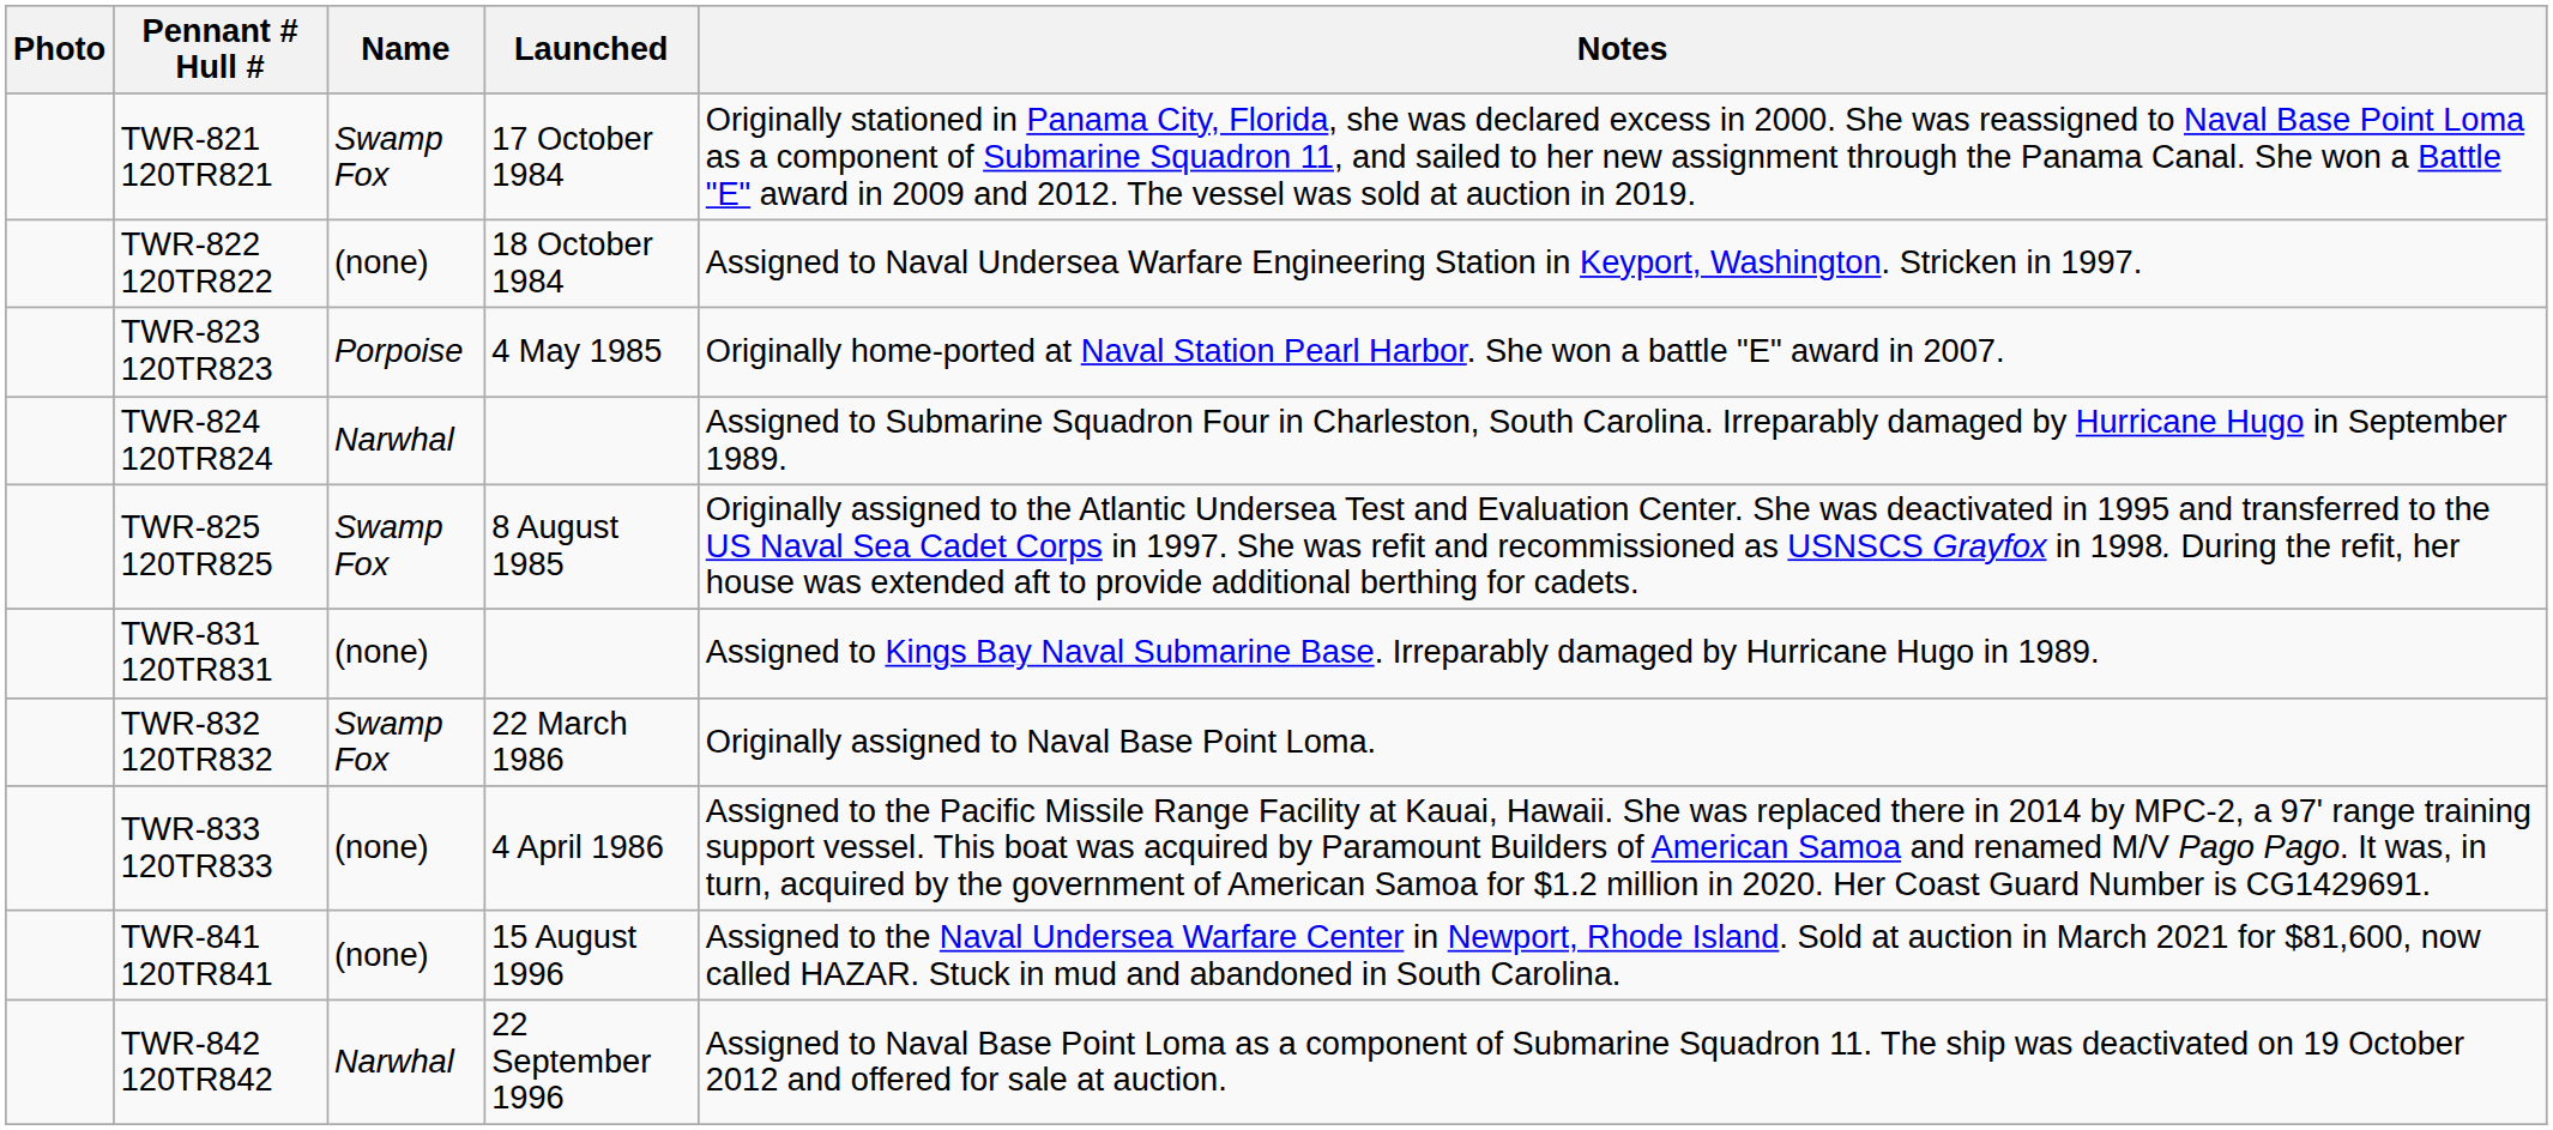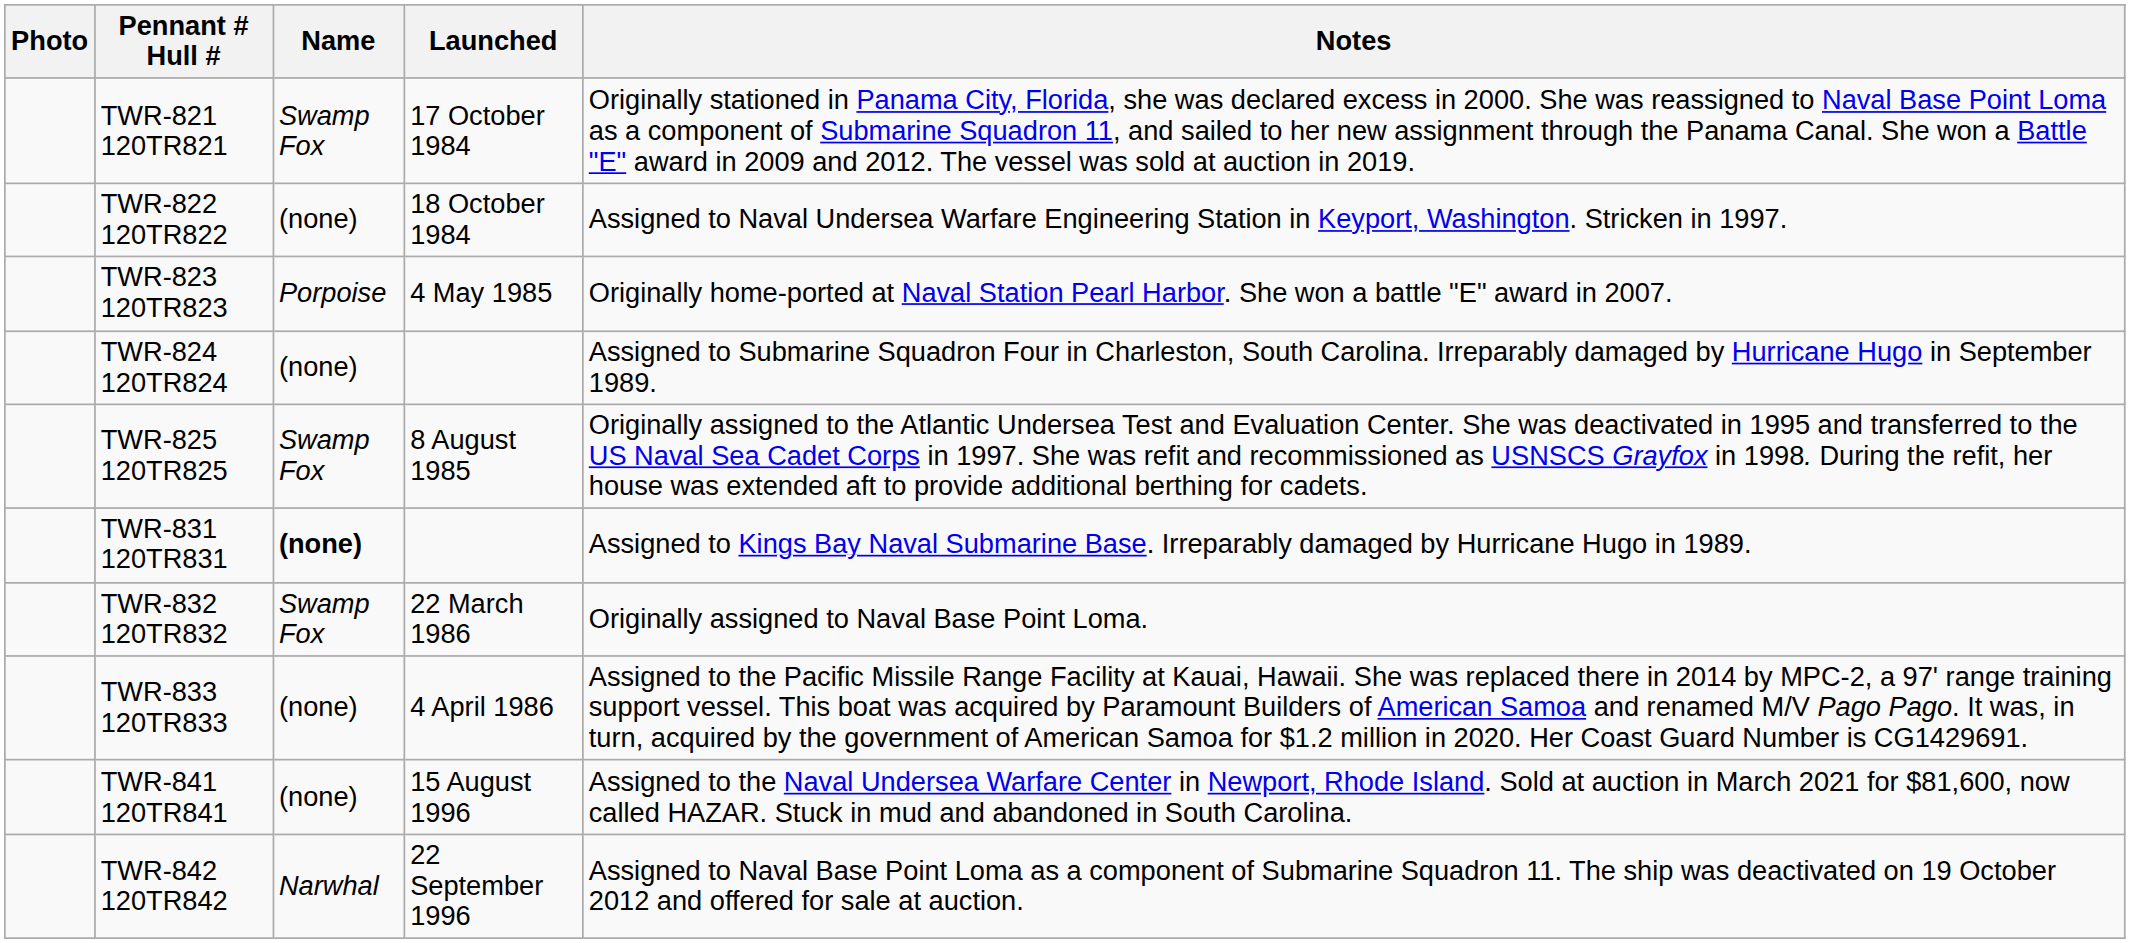 <table class="wikitable">
 <tr>
 <th>Photo</th>
 <th>Pennant #<br>Hull  #</th>
 <th>Name</th>
 <th>Launched</th>
 <th>Notes</th>
 </tr>
 <tr>
 <td></td>
 <td>TWR-821 120TR821</td>
 <td><em>Swamp Fox</em></td>
 <td>17 October 1984</td>
 <td>Originally stationed in <a href='#'>Panama City, Florida</a>, she was declared excess in 2000.  She was reassigned to <a href='#'>Naval Base Point Loma</a> as a component of <a href='#'>Submarine Squadron 11</a>, and sailed to her new assignment through the Panama Canal.  She won a <a href='#'>Battle "E"</a> award in 2009 and 2012. The vessel was sold at auction in 2019.</td>
 </tr>
 <tr>
 <td></td>
 <td>TWR-822<br>120TR822</td>
 <td>(none)</td>
 <td>18 October 1984</td>
 <td>Assigned to Naval Undersea Warfare Engineering Station in <a href='#'>Keyport, Washington</a>.  Stricken in 1997.</td>
 </tr>
 <tr>
 <td></td>
 <td>TWR-823<br>120TR823</td>
 <td><em>Porpoise</em></td>
 <td>4 May 1985</td>
 <td>Originally home-ported at <a href='#'>Naval Station Pearl Harbor</a>.  She won a battle "E" award in 2007.</td>
 </tr>
 <tr>
 <td></td>
 <td>TWR-824<br>120TR824</td>
-<td><em>Narwhal</em></td>
+<td>(none)</td>
 <td></td>
 <td>Assigned to Submarine Squadron Four in Charleston, South Carolina.  Irreparably damaged by <a href='#'>Hurricane Hugo</a> in September 1989.</td>
 </tr>
 <tr>
 <td></td>
 <td>TWR-825 120TR825</td>
 <td><em>Swamp Fox</em></td>
 <td>8 August 1985</td>
 <td>Originally assigned to the Atlantic Undersea Test and Evaluation Center.  She was deactivated in 1995 and transferred to the <a href='#'>US Naval Sea Cadet Corps</a> in 1997.  She was refit and recommissioned as <a href='#'>USNSCS <em>Grayfox</em></a> in 1998<em>.</em>  During the refit, her house was extended aft to provide additional berthing for cadets.</td>
 </tr>
 <tr>
 <td></td>
 <td>TWR-831<br>120TR831</td>
-<td>(none)</td>
+<td><strong>(none)</strong></td>
 <td></td>
 <td>Assigned to <a href='#'>Kings Bay Naval Submarine Base</a>.  Irreparably damaged by Hurricane Hugo in 1989.</td>
 </tr>
 <tr>
 <td></td>
 <td>TWR-832<br>120TR832</td>
 <td><em>Swamp Fox</em></td>
 <td>22 March 1986</td>
 <td>Originally assigned to Naval Base Point Loma.</td>
 </tr>
 <tr>
 <td></td>
 <td>TWR-833<br>120TR833</td>
 <td>(none)</td>
 <td>4 April 1986</td>
 <td>Assigned to the Pacific Missile Range Facility at Kauai, Hawaii.  She was replaced there in 2014 by MPC-2, a 97' range training support vessel.  This boat was acquired by Paramount Builders of <a href='#'>American Samoa</a> and renamed M/V <em>Pago Pago</em>.  It was, in turn, acquired by the government of American Samoa for $1.2 million in 2020.  Her Coast Guard Number is CG1429691.</td>
 </tr>
 <tr>
 <td></td>
 <td>TWR-841<br>120TR841</td>
 <td>(none)</td>
 <td>15 August 1996</td>
 <td>Assigned to the <a href='#'>Naval Undersea Warfare Center</a> in <a href='#'>Newport, Rhode Island</a>.  Sold at auction in March 2021 for $81,600, now called HAZAR.  Stuck in mud and abandoned in South Carolina.</td>
 </tr>
 <tr>
 <td></td>
 <td>TWR-842<br>120TR842</td>
 <td><em>Narwhal</em></td>
 <td>22 September 1996</td>
 <td>Assigned to Naval Base Point Loma as a component of Submarine Squadron 11. The ship was deactivated on 19 October 2012 and offered for sale at auction.</td>
 </tr>
 </table>
